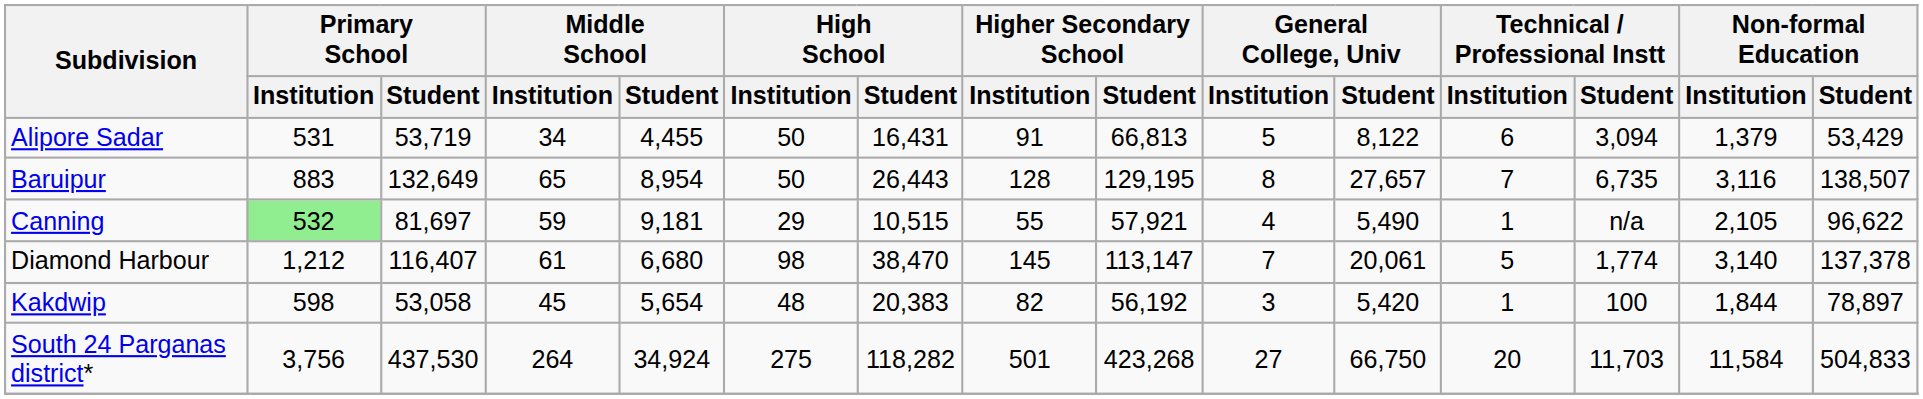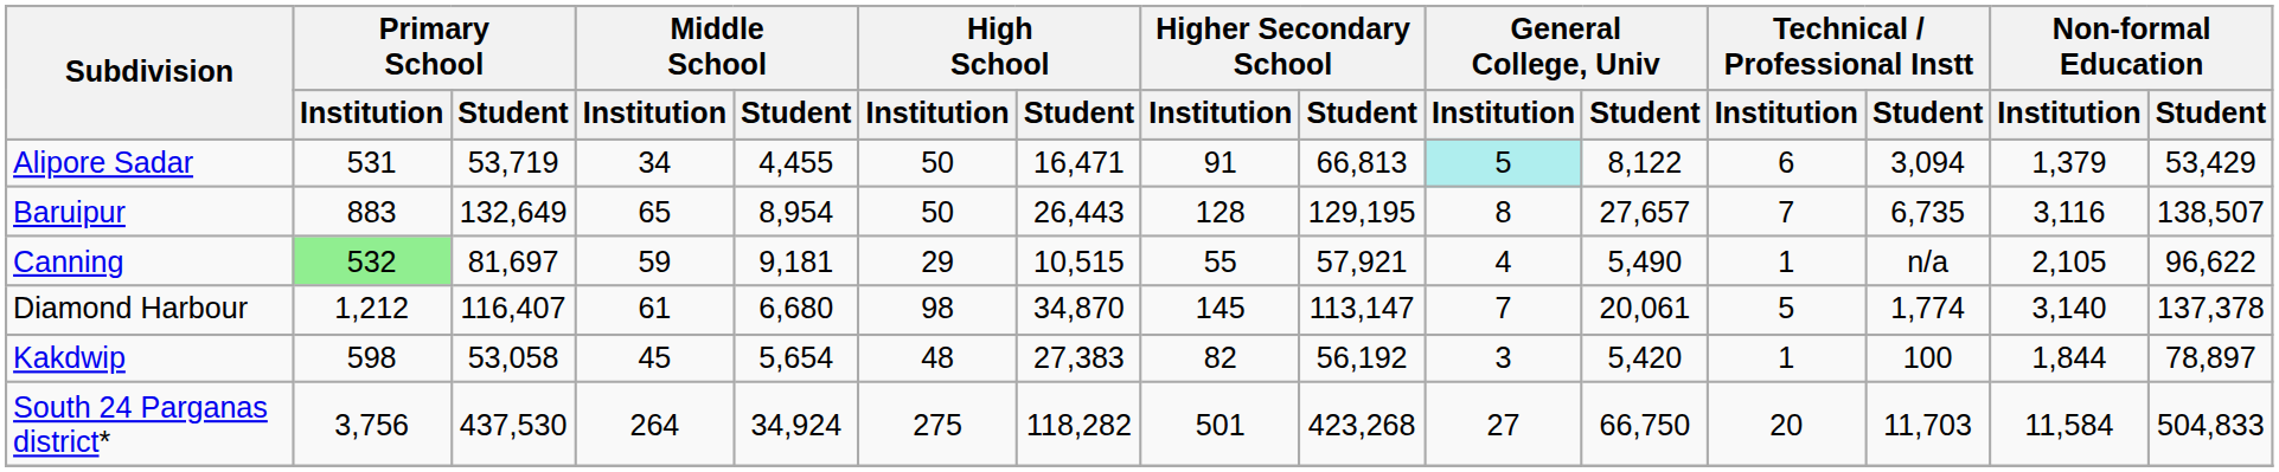 <table class="wikitable" style="text-align:center;font-size: 9pt">
 <tr>
 <th width="110" rowspan="2">Subdivision</th>
 <th colspan="2">Primary<br>School</th>
 <th colspan="2">Middle<br>School</th>
 <th colspan="2">High<br>School</th>
 <th colspan="2">Higher Secondary<br>School</th>
 <th colspan="2">General<br>College, Univ</th>
 <th colspan="2">Technical /<br>Professional Instt</th>
 <th colspan="2">Non-formal<br>Education</th>
 </tr>
 <tr>
 <th width="30">Institution</th>
 <th width="30">Student</th>
 <th width="30">Institution</th>
 <th width="30">Student</th>
 <th width="30">Institution</th>
 <th width="30">Student</th>
 <th width="30">Institution</th>
 <th width="30">Student</th>
 <th width="30">Institution</th>
 <th width="30">Student</th>
 <th width="30">Institution</th>
 <th width="30">Student</th>
 <th width="30">Institution</th>
 <th width="30">Student<br></th>
 </tr>
 <tr>
 <td align=left><a href='#'>Alipore Sadar</a></td>
 <td align="center">531</td>
 <td align="center">53,719</td>
 <td align="center">34</td>
 <td align="center">4,455</td>
 <td align="center">50</td>
-<td align="center">16,431</td>
+<td align="center">16,471</td>
 <td align="center">91</td>
 <td align="center">66,813</td>
-<td align="center">5</td>
+<td align="center" style="background: paleturquoise;">5</td>
 <td align="center">8,122</td>
 <td align="center">6</td>
 <td align="center">3,094</td>
 <td align="center">1,379</td>
 <td align="center">53,429</td>
 </tr>
 <tr>
 <td align=left><a href='#'>Baruipur</a></td>
 <td align="center">883</td>
 <td align="center">132,649</td>
 <td align="center">65</td>
 <td align="center">8,954</td>
 <td align="center">50</td>
 <td align="center">26,443</td>
 <td align="center">128</td>
 <td align="center">129,195</td>
 <td align="center">8</td>
 <td align="center">27,657</td>
 <td align="center">7</td>
 <td align="center">6,735</td>
 <td align="center">3,116</td>
 <td align="center">138,507</td>
 </tr>
 <tr>
 <td align=left><a href='#'>Canning</a></td>
 <td align="center" style="background: lightgreen;">532</td>
 <td align="center">81,697</td>
 <td align="center">59</td>
 <td align="center">9,181</td>
 <td align="center">29</td>
 <td align="center">10,515</td>
 <td align="center">55</td>
 <td align="center">57,921</td>
 <td align="center">4</td>
 <td align="center">5,490</td>
 <td align="center">1</td>
 <td align="center">n/a</td>
 <td align="center">2,105</td>
 <td align="center">96,622</td>
 </tr>
 <tr>
 <td align=left>Diamond Harbour</td>
 <td align="center">1,212</td>
 <td align="center">116,407</td>
 <td align="center">61</td>
 <td align="center">6,680</td>
 <td align="center">98</td>
-<td align="center">38,470</td>
+<td align="center">34,870</td>
 <td align="center">145</td>
 <td align="center">113,147</td>
 <td align="center">7</td>
 <td align="center">20,061</td>
 <td align="center">5</td>
 <td align="center">1,774</td>
 <td align="center">3,140</td>
 <td align="center">137,378</td>
 </tr>
 <tr>
 <td align=left><a href='#'>Kakdwip</a></td>
 <td align="center">598</td>
 <td align="center">53,058</td>
 <td align="center">45</td>
 <td align="center">5,654</td>
 <td align="center">48</td>
-<td align="center">20,383</td>
+<td align="center">27,383</td>
 <td align="center">82</td>
 <td align="center">56,192</td>
 <td align="center">3</td>
 <td align="center">5,420</td>
 <td align="center">1</td>
 <td align="center">100</td>
 <td align="center">1,844</td>
 <td align="center">78,897</td>
 </tr>
 <tr>
 <td align=left><a href='#'>South 24 Parganas district</a>*</td>
 <td align="center">3,756</td>
 <td align="center">437,530</td>
 <td align="center">264</td>
 <td align="center">34,924</td>
 <td align="center">275</td>
 <td align="center">118,282</td>
 <td align="center">501</td>
 <td align="center">423,268</td>
 <td align="center">27</td>
 <td align="center">66,750</td>
 <td align="center">20</td>
 <td align="center">11,703</td>
 <td align="center">11,584</td>
 <td align="center">504,833</td>
 </tr>
 <tr>
 </tr>
 </table>
